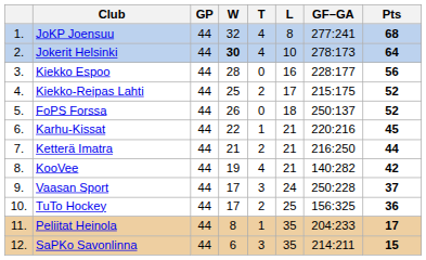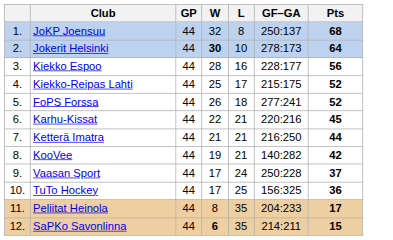 <table class="wikitable">
 <tr>
 <th width="30"></th>
 <th width="200">Club</th>
 <th width="30">GP</th>
 <th width="30">W</th>
-<th width="30">T</th>
 <th width="30">L</th>
 <th width="70">GF–GA</th>
 <th width="70">Pts</th>
 </tr>
 <tr bgcolor="#BCD2EE" align="center">
 <td>1.</td>
 <td align="left"><a href='#'>JoKP Joensuu</a></td>
 <td>44</td>
 <td>32</td>
-<td>4</td>
 <td>8</td>
-<td>277:241</td>
+<td>250:137</td>
 <td><strong>68</strong></td>
 </tr>
 <tr bgcolor="#BCD2EE" align="center">
 <td>2.</td>
 <td align="left"><a href='#'>Jokerit Helsinki</a></td>
 <td>44</td>
 <td><strong>30</strong></td>
-<td>4</td>
 <td>10</td>
 <td>278:173</td>
 <td><strong>64</strong></td>
 </tr>
 <tr bgcolor="#FFFFFF" align="center">
 <td>3.</td>
 <td align="left"><a href='#'>Kiekko Espoo</a></td>
 <td>44</td>
 <td>28</td>
-<td>0</td>
 <td>16</td>
 <td>228:177</td>
 <td><strong>56</strong></td>
 </tr>
 <tr bgcolor="#FFFFFF" align="center">
 <td>4.</td>
 <td align="left"><a href='#'>Kiekko-Reipas Lahti</a></td>
 <td>44</td>
 <td>25</td>
-<td>2</td>
 <td>17</td>
 <td>215:175</td>
 <td><strong>52</strong></td>
 </tr>
 <tr bgcolor="#FFFFFF" align="center">
 <td>5.</td>
 <td align="left"><a href='#'>FoPS Forssa</a></td>
 <td>44</td>
 <td>26</td>
-<td>0</td>
 <td>18</td>
-<td>250:137</td>
+<td>277:241</td>
 <td><strong>52</strong></td>
 </tr>
 <tr bgcolor="#FFFFFF" align="center">
 <td>6.</td>
 <td align="left"><a href='#'>Karhu-Kissat</a></td>
 <td>44</td>
 <td>22</td>
-<td>1</td>
 <td>21</td>
 <td>220:216</td>
 <td><strong>45</strong></td>
 </tr>
 <tr bgcolor="#FFFFFF" align="center">
 <td>7.</td>
 <td align="left"><a href='#'>Ketterä Imatra</a></td>
 <td>44</td>
 <td>21</td>
-<td>2</td>
 <td>21</td>
 <td>216:250</td>
 <td><strong>44</strong></td>
 </tr>
 <tr bgcolor="#FFFFFF" align="center">
 <td>8.</td>
 <td align="left"><a href='#'>KooVee</a></td>
 <td>44</td>
 <td>19</td>
-<td>4</td>
 <td>21</td>
 <td>140:282</td>
 <td><strong>42</strong></td>
 </tr>
 <tr bgcolor="#FFFFFF" align="center">
 <td>9.</td>
 <td align="left"><a href='#'>Vaasan Sport</a></td>
 <td>44</td>
 <td>17</td>
-<td>3</td>
 <td>24</td>
 <td>250:228</td>
 <td><strong>37</strong></td>
 </tr>
 <tr bgcolor="#FFFFFF" align="center">
 <td>10.</td>
 <td align="left"><a href='#'>TuTo Hockey</a></td>
 <td>44</td>
 <td>17</td>
-<td>2</td>
 <td>25</td>
 <td>156:325</td>
 <td><strong>36</strong></td>
 </tr>
 <tr bgcolor="#EECFA1" align="center">
 <td>11.</td>
 <td align="left"><a href='#'>Peliitat Heinola</a></td>
 <td>44</td>
 <td>8</td>
-<td>1</td>
 <td>35</td>
 <td>204:233</td>
 <td><strong>17</strong></td>
 </tr>
 <tr bgcolor="#EECFA1" align="center">
 <td>12.</td>
 <td align="left"><a href='#'>SaPKo Savonlinna</a></td>
 <td>44</td>
-<td>6</td>
-<td>3</td>
+<td><strong>6</strong></td>
 <td>35</td>
 <td>214:211</td>
 <td><strong>15</strong></td>
 </tr>
 </table>
